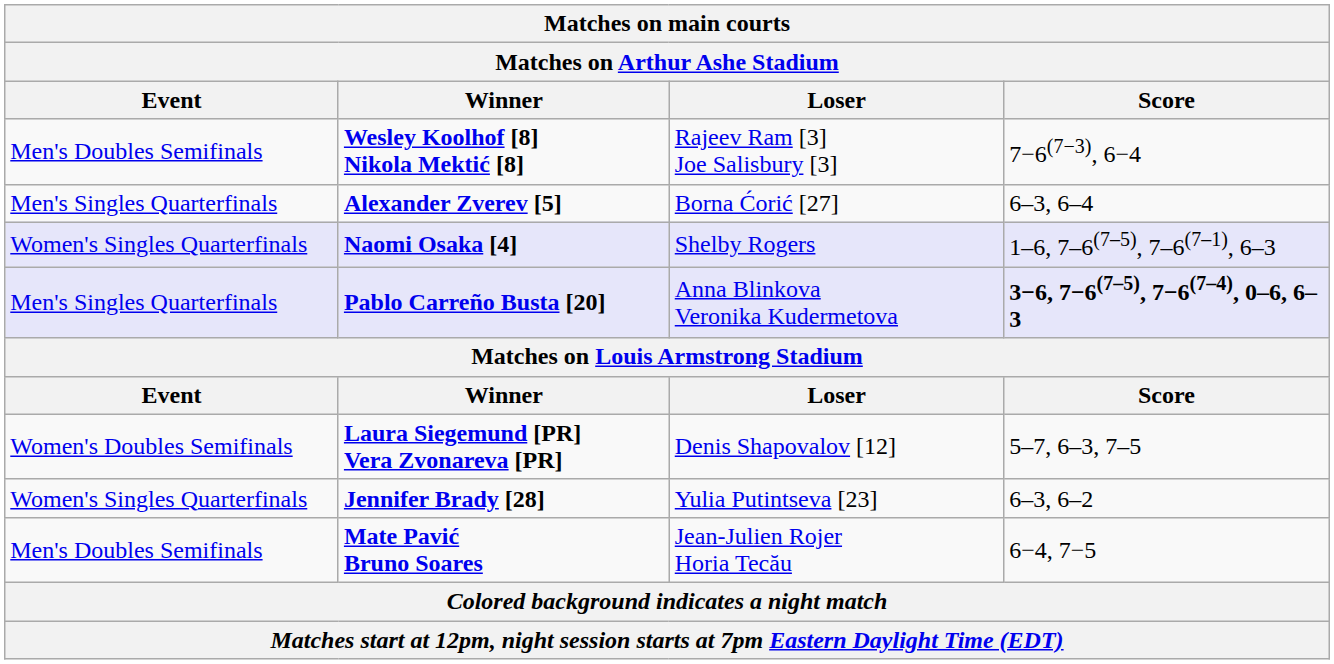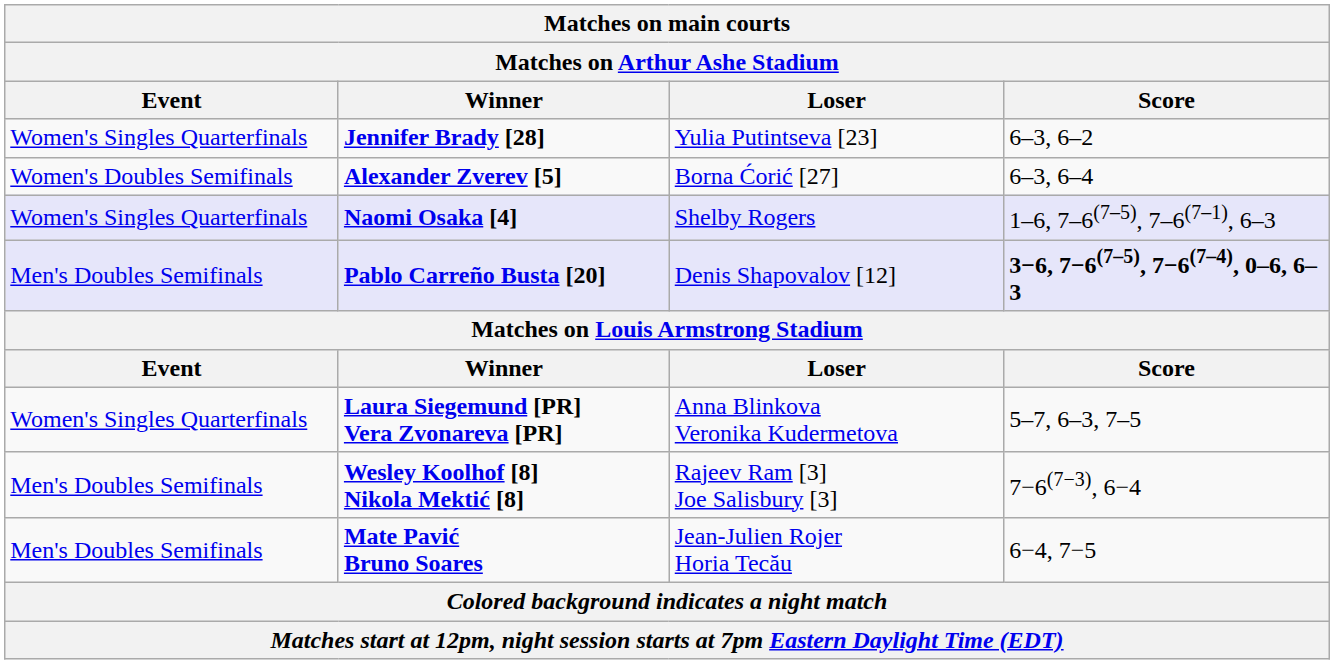 <table class="wikitable" style="margin:auto;">
 <tr>
 <th colspan="4" style="white-space:nowrap;">Matches on main courts</th>
 </tr>
 <tr>
 <th colspan="4"><strong>Matches on <a href='#'>Arthur Ashe Stadium</a></strong></th>
 </tr>
 <tr>
 <th width=250>Event</th>
 <th width=250>Winner</th>
 <th width=250>Loser</th>
 <th width=250>Score</th>
 </tr>
 <tr>
-<td><a href='#'>Men's Doubles Semifinals</a></td>
-<td> <strong><a href='#'>Wesley Koolhof</a> [8]</strong><br> <strong><a href='#'>Nikola Mektić</a> [8]</strong></td>
-<td> <a href='#'>Rajeev Ram</a> [3]<br> <a href='#'>Joe Salisbury</a> [3]</td>
-<td>7−6<sup>(7−3)</sup>, 6−4</td>
+<td><a href='#'>Women's Singles Quarterfinals</a></td>
+<td><strong> <a href='#'>Jennifer Brady</a> [28]</strong></td>
+<td> <a href='#'>Yulia Putintseva</a> [23]</td>
+<td>6–3, 6–2</td>
 </tr>
 <tr>
-<td><a href='#'>Men's Singles Quarterfinals</a></td>
+<td><a href='#'>Women's Doubles Semifinals</a></td>
 <td><strong> <a href='#'>Alexander Zverev</a> [5]</strong></td>
 <td> <a href='#'>Borna Ćorić</a> [27]</td>
 <td>6–3, 6–4</td>
 </tr>
 <tr bgcolor="lavender">
 <td><a href='#'>Women's Singles Quarterfinals</a></td>
 <td><strong> <a href='#'>Naomi Osaka</a> [4]</strong></td>
 <td> <a href='#'>Shelby Rogers</a></td>
 <td>1–6, 7–6<sup>(7–5)</sup>, 7–6<sup>(7–1)</sup>, 6–3</td>
 </tr>
 <tr bgcolor="lavender">
-<td><a href='#'>Men's Singles Quarterfinals</a></td>
+<td><a href='#'>Men's Doubles Semifinals</a></td>
 <td><strong> <a href='#'>Pablo Carreño Busta</a> [20]</strong></td>
-<td> <a href='#'>Anna Blinkova</a><br> <a href='#'>Veronika Kudermetova</a></td>
+<td> <a href='#'>Denis Shapovalov</a> [12]</td>
 <td><strong>3−6, 7−6<sup>(7–5)</sup>, 7−6<sup>(7–4)</sup>, 0–6, 6–3</strong></td>
 </tr>
 <tr>
 <th colspan="4"><strong>Matches on <a href='#'>Louis Armstrong Stadium</a></strong></th>
 </tr>
 <tr>
 <th width=250>Event</th>
 <th width=250>Winner</th>
 <th width=250>Loser</th>
 <th width=250>Score</th>
 </tr>
 <tr>
-<td><a href='#'>Women's Doubles Semifinals</a></td>
+<td><a href='#'>Women's Singles Quarterfinals</a></td>
 <td> <strong><a href='#'>Laura Siegemund</a> [PR]</strong><br> <strong><a href='#'>Vera Zvonareva</a> [PR]</strong></td>
-<td> <a href='#'>Denis Shapovalov</a> [12]</td>
+<td> <a href='#'>Anna Blinkova</a><br> <a href='#'>Veronika Kudermetova</a></td>
 <td>5–7, 6–3, 7–5</td>
 </tr>
 <tr>
-<td><a href='#'>Women's Singles Quarterfinals</a></td>
-<td><strong> <a href='#'>Jennifer Brady</a> [28]</strong></td>
-<td> <a href='#'>Yulia Putintseva</a> [23]</td>
-<td>6–3, 6–2</td>
+<td><a href='#'>Men's Doubles Semifinals</a></td>
+<td> <strong><a href='#'>Wesley Koolhof</a> [8]</strong><br> <strong><a href='#'>Nikola Mektić</a> [8]</strong></td>
+<td> <a href='#'>Rajeev Ram</a> [3]<br> <a href='#'>Joe Salisbury</a> [3]</td>
+<td>7−6<sup>(7−3)</sup>, 6−4</td>
 </tr>
 <tr>
 <td><a href='#'>Men's Doubles Semifinals</a></td>
 <td> <strong><a href='#'>Mate Pavić</a></strong><br> <strong><a href='#'>Bruno Soares</a></strong></td>
 <td> <a href='#'>Jean-Julien Rojer</a><br> <a href='#'>Horia Tecău</a></td>
 <td>6−4, 7−5</td>
 </tr>
 <tr>
 <th colspan=4><em>Colored background indicates a night match</em></th>
 </tr>
 <tr>
 <th colspan=4><em>Matches start at 12pm, night session starts at 7pm <a href='#'>Eastern Daylight Time (EDT)</a></em></th>
 </tr>
 </table>
